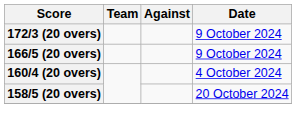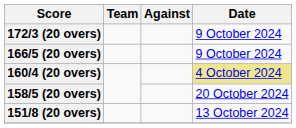 <table class="wikitable sortable" style="text-align:left;">
 <tr>
 <th scope=col>Score</th>
 <th scope=col>Team</th>
 <th scope=col>Against</th>
 <th scope=col data-sort-type=date>Date</th>
 </tr>
 <tr>
 <th>172/3 (20 overs)</th>
 <td></td>
 <td></td>
 <td><a href='#'>9 October 2024</a></td>
 </tr>
 <tr>
 <th>166/5 (20 overs)</th>
 <td></td>
 <td></td>
 <td><a href='#'>9 October 2024</a></td>
 </tr>
 <tr>
 <th>160/4 (20 overs)</th>
 <td rowspan=2></td>
 <td></td>
-<td><a href='#'>4 October 2024</a></td>
+<td style="background: khaki;"><a href='#'>4 October 2024</a></td>
 </tr>
 <tr>
 <th>158/5 (20 overs)</th>
 <td></td>
 <td><a href='#'>20 October 2024</a></td>
 </tr>
 <tr>
+<th>151/8 (20 overs)</th>
+<td></td>
+<td></td>
+<td><a href='#'>13 October 2024</a></td>
+</tr>
+<tr>
 </tr>
 </table>
